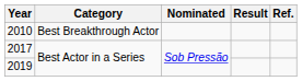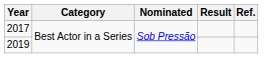 <table class="wikitable">
 <tr>
 <th>Year</th>
 <th>Category</th>
 <th>Nominated</th>
 <th>Result</th>
 <th>Ref.</th>
-</tr>
-<tr>
-<td>2010</td>
-<td>Best Breakthrough Actor</td>
-<td></td>
-<td></td>
-<td></td>
 </tr>
 <tr>
 <td>2017</td>
 <td rowspan=2>Best Actor in a Series</td>
 <td rowspan=2 style="text-align:center;"><em><a href='#'>Sob Pressão</a></em></td>
 <td></td>
 <td></td>
 </tr>
 <tr>
 <td>2019</td>
 <td></td>
 <td></td>
 </tr>
 </table>
